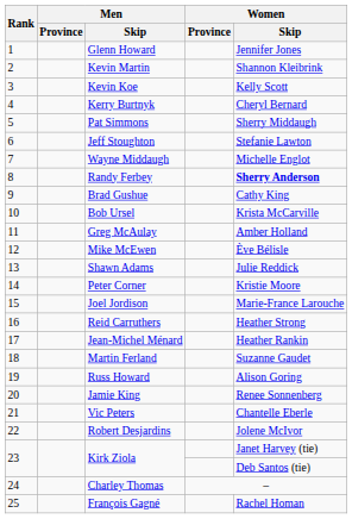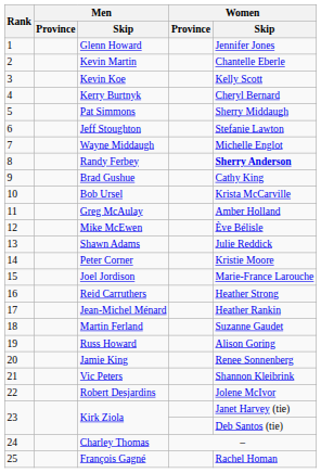 <table class="wikitable">
 <tr>
 <th rowspan="2">Rank</th>
 <th colspan="2">Men</th>
 <th colspan="2">Women</th>
 </tr>
 <tr>
 <th>Province</th>
 <th>Skip</th>
 <th>Province</th>
 <th>Skip</th>
 </tr>
 <tr>
 <td>1</td>
 <td></td>
 <td><a href='#'>Glenn Howard</a></td>
 <td></td>
 <td><a href='#'>Jennifer Jones</a></td>
 </tr>
 <tr>
 <td>2</td>
 <td></td>
 <td><a href='#'>Kevin Martin</a></td>
 <td></td>
-<td><a href='#'>Shannon Kleibrink</a></td>
+<td><a href='#'>Chantelle Eberle</a></td>
 </tr>
 <tr>
 <td>3</td>
 <td></td>
 <td><a href='#'>Kevin Koe</a></td>
 <td></td>
 <td><a href='#'>Kelly Scott</a></td>
 </tr>
 <tr>
 <td>4</td>
 <td></td>
 <td><a href='#'>Kerry Burtnyk</a></td>
 <td></td>
 <td><a href='#'>Cheryl Bernard</a></td>
 </tr>
 <tr>
 <td>5</td>
 <td></td>
 <td><a href='#'>Pat Simmons</a></td>
 <td></td>
 <td><a href='#'>Sherry Middaugh</a></td>
 </tr>
 <tr>
 <td>6</td>
 <td></td>
 <td><a href='#'>Jeff Stoughton</a></td>
 <td></td>
 <td><a href='#'>Stefanie Lawton</a></td>
 </tr>
 <tr>
 <td>7</td>
 <td></td>
 <td><a href='#'>Wayne Middaugh</a></td>
 <td></td>
 <td><a href='#'>Michelle Englot</a></td>
 </tr>
 <tr>
 <td>8</td>
 <td></td>
 <td><a href='#'>Randy Ferbey</a></td>
 <td></td>
 <td><strong><a href='#'>Sherry Anderson</a></strong></td>
 </tr>
 <tr>
 <td>9</td>
 <td></td>
 <td><a href='#'>Brad Gushue</a></td>
 <td></td>
 <td><a href='#'>Cathy King</a></td>
 </tr>
 <tr>
 <td>10</td>
 <td></td>
 <td><a href='#'>Bob Ursel</a></td>
 <td></td>
 <td><a href='#'>Krista McCarville</a></td>
 </tr>
 <tr>
 <td>11</td>
 <td></td>
 <td><a href='#'>Greg McAulay</a></td>
 <td></td>
 <td><a href='#'>Amber Holland</a></td>
 </tr>
 <tr>
 <td>12</td>
 <td></td>
 <td><a href='#'>Mike McEwen</a></td>
 <td></td>
 <td><a href='#'>Ève Bélisle</a></td>
 </tr>
 <tr>
 <td>13</td>
 <td></td>
 <td><a href='#'>Shawn Adams</a></td>
 <td></td>
 <td><a href='#'>Julie Reddick</a></td>
 </tr>
 <tr>
 <td>14</td>
 <td></td>
 <td><a href='#'>Peter Corner</a></td>
 <td></td>
 <td><a href='#'>Kristie Moore</a></td>
 </tr>
 <tr>
 <td>15</td>
 <td></td>
 <td><a href='#'>Joel Jordison</a></td>
 <td></td>
 <td><a href='#'>Marie-France Larouche</a></td>
 </tr>
 <tr>
 <td>16</td>
 <td></td>
 <td><a href='#'>Reid Carruthers</a></td>
 <td></td>
 <td><a href='#'>Heather Strong</a></td>
 </tr>
 <tr>
 <td>17</td>
 <td></td>
 <td><a href='#'>Jean-Michel Ménard</a></td>
 <td></td>
 <td><a href='#'>Heather Rankin</a></td>
 </tr>
 <tr>
 <td>18</td>
 <td></td>
 <td><a href='#'>Martin Ferland</a></td>
 <td></td>
 <td><a href='#'>Suzanne Gaudet</a></td>
 </tr>
 <tr>
 <td>19</td>
 <td></td>
 <td><a href='#'>Russ Howard</a></td>
 <td></td>
 <td><a href='#'>Alison Goring</a></td>
 </tr>
 <tr>
 <td>20</td>
 <td></td>
 <td><a href='#'>Jamie King</a></td>
 <td></td>
 <td><a href='#'>Renee Sonnenberg</a></td>
 </tr>
 <tr>
 <td>21</td>
 <td></td>
 <td><a href='#'>Vic Peters</a></td>
 <td></td>
-<td><a href='#'>Chantelle Eberle</a></td>
+<td><a href='#'>Shannon Kleibrink</a></td>
 </tr>
 <tr>
 <td>22</td>
 <td></td>
 <td><a href='#'>Robert Desjardins</a></td>
 <td></td>
 <td><a href='#'>Jolene McIvor</a></td>
 </tr>
 <tr>
 <td rowspan=2>23</td>
 <td rowspan=2></td>
 <td rowspan=2><a href='#'>Kirk Ziola</a></td>
 <td></td>
 <td><a href='#'>Janet Harvey</a> (tie)</td>
 </tr>
 <tr>
 <td></td>
 <td><a href='#'>Deb Santos</a> (tie)</td>
 </tr>
 <tr>
 <td>24</td>
 <td></td>
 <td><a href='#'>Charley Thomas</a></td>
 <td colspan=2 align=center>–</td>
 </tr>
 <tr>
 <td>25</td>
 <td></td>
 <td><a href='#'>François Gagné</a></td>
 <td></td>
 <td><a href='#'>Rachel Homan</a></td>
 </tr>
 </table>
